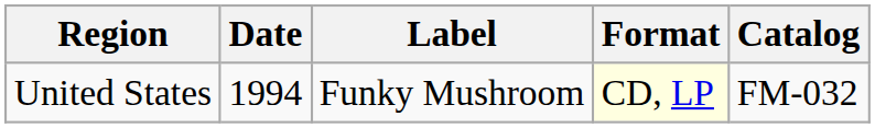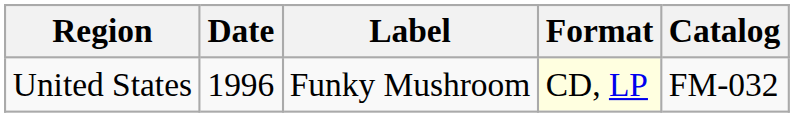 <table class="wikitable">
 <tr>
 <th>Region</th>
 <th>Date</th>
 <th>Label</th>
 <th>Format</th>
 <th>Catalog</th>
 </tr>
 <tr>
 <td>United States</td>
-<td>1994</td>
+<td>1996</td>
 <td>Funky Mushroom</td>
 <td style="background: lightyellow;">CD, <a href='#'>LP</a></td>
 <td>FM-032</td>
 </tr>
 </table>
